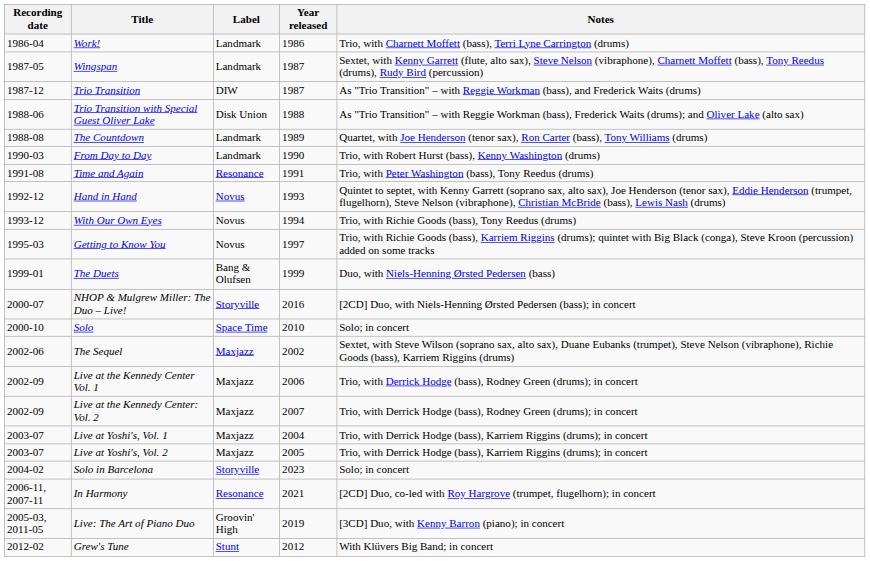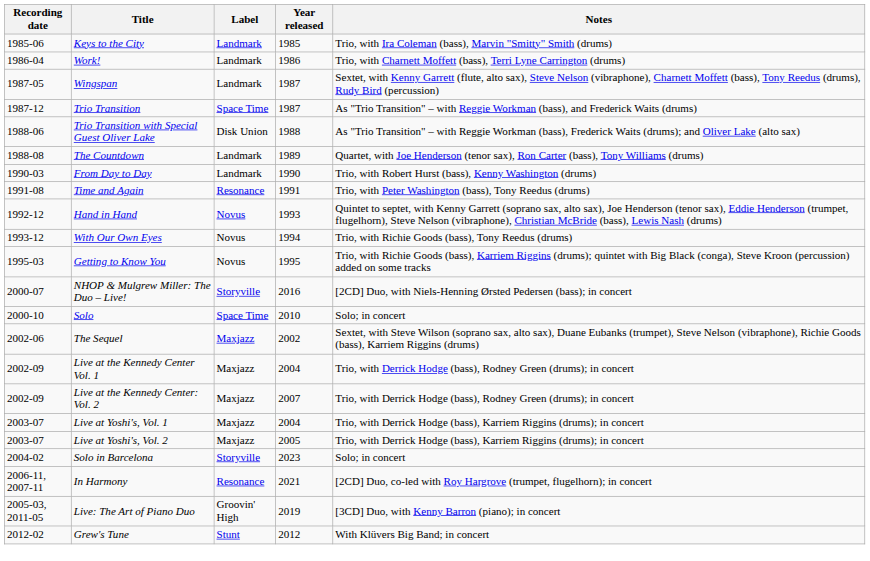 <table class="wikitable sortable">
 <tr>
 <th>Recording date</th>
 <th>Title</th>
 <th>Label</th>
 <th>Year released</th>
 <th>Notes</th>
+</tr>
+<tr>
+<td>1985-06</td>
+<td><em><a href='#'>Keys to the City</a></em></td>
+<td><a href='#'>Landmark</a></td>
+<td>1985</td>
+<td>Trio, with <a href='#'>Ira Coleman</a> (bass), <a href='#'>Marvin "Smitty" Smith</a> (drums)</td>
 </tr>
 <tr>
 <td>1986-04</td>
 <td><em><a href='#'>Work!</a></em></td>
 <td>Landmark</td>
 <td>1986</td>
 <td>Trio, with <a href='#'>Charnett Moffett</a> (bass), <a href='#'>Terri Lyne Carrington</a> (drums)</td>
 </tr>
 <tr>
 <td>1987-05</td>
 <td><em><a href='#'>Wingspan</a></em></td>
 <td>Landmark</td>
 <td>1987</td>
 <td>Sextet, with <a href='#'>Kenny Garrett</a> (flute, alto sax), <a href='#'>Steve Nelson</a> (vibraphone), <a href='#'>Charnett Moffett</a> (bass), <a href='#'>Tony Reedus</a> (drums), <a href='#'>Rudy Bird</a> (percussion)</td>
 </tr>
 <tr>
 <td>1987-12</td>
 <td><em><a href='#'>Trio Transition</a></em></td>
-<td>DIW</td>
+<td><a href='#'>Space Time</a></td>
 <td>1987</td>
 <td>As "Trio Transition" – with <a href='#'>Reggie Workman</a> (bass), and Frederick Waits (drums)</td>
 </tr>
 <tr>
 <td>1988-06</td>
 <td><em><a href='#'>Trio Transition with Special Guest Oliver Lake</a></em></td>
 <td>Disk Union</td>
 <td>1988</td>
 <td>As "Trio Transition" – with Reggie Workman (bass), Frederick Waits (drums); and <a href='#'>Oliver Lake</a> (alto sax)</td>
 </tr>
 <tr>
 <td>1988-08</td>
 <td><em><a href='#'>The Countdown</a></em></td>
 <td>Landmark</td>
 <td>1989</td>
 <td>Quartet, with <a href='#'>Joe Henderson</a> (tenor sax), <a href='#'>Ron Carter</a> (bass), <a href='#'>Tony Williams</a> (drums)</td>
 </tr>
 <tr>
 <td>1990-03</td>
 <td><em><a href='#'>From Day to Day</a></em></td>
 <td>Landmark</td>
 <td>1990</td>
 <td>Trio, with Robert Hurst (bass), <a href='#'>Kenny Washington</a> (drums)</td>
 </tr>
 <tr>
 <td>1991-08</td>
 <td><em><a href='#'>Time and Again</a></em></td>
 <td><a href='#'>Resonance</a></td>
 <td>1991</td>
 <td>Trio, with <a href='#'>Peter Washington</a> (bass), Tony Reedus (drums)</td>
 </tr>
 <tr>
 <td>1992-12</td>
 <td><em><a href='#'>Hand in Hand</a></em></td>
 <td><a href='#'>Novus</a></td>
 <td>1993</td>
 <td>Quintet to septet, with Kenny Garrett (soprano sax, alto sax), Joe Henderson (tenor sax), <a href='#'>Eddie Henderson</a> (trumpet, flugelhorn), Steve Nelson (vibraphone), <a href='#'>Christian McBride</a> (bass), <a href='#'>Lewis Nash</a> (drums)</td>
 </tr>
 <tr>
 <td>1993-12</td>
 <td><em><a href='#'>With Our Own Eyes</a></em></td>
 <td>Novus</td>
 <td>1994</td>
 <td>Trio, with Richie Goods (bass), Tony Reedus (drums)</td>
 </tr>
 <tr>
 <td>1995-03</td>
 <td><em><a href='#'>Getting to Know You</a></em></td>
 <td>Novus</td>
-<td>1997</td>
+<td>1995</td>
 <td>Trio, with Richie Goods (bass), <a href='#'>Karriem Riggins</a> (drums); quintet with Big Black (conga), Steve Kroon (percussion) added on some tracks</td>
-</tr>
-<tr>
-<td>1999-01</td>
-<td><em><a href='#'>The Duets</a></em></td>
-<td>Bang & Olufsen</td>
-<td>1999</td>
-<td>Duo, with <a href='#'>Niels-Henning Ørsted Pedersen</a> (bass)</td>
 </tr>
 <tr>
 <td>2000-07</td>
 <td><em>NHOP & Mulgrew Miller: The Duo – Live!</em></td>
 <td><a href='#'>Storyville</a></td>
 <td>2016</td>
 <td>[2CD] Duo, with Niels-Henning Ørsted Pedersen (bass); in concert</td>
 </tr>
 <tr>
 <td>2000-10</td>
 <td><em><a href='#'>Solo</a></em></td>
 <td><a href='#'>Space Time</a></td>
 <td>2010</td>
 <td>Solo; in concert</td>
 </tr>
 <tr>
 <td>2002-06</td>
 <td><em>The Sequel</em></td>
 <td><a href='#'>Maxjazz</a></td>
 <td>2002</td>
 <td>Sextet, with Steve Wilson (soprano sax, alto sax), Duane Eubanks (trumpet), Steve Nelson (vibraphone), Richie Goods (bass), Karriem Riggins (drums)</td>
 </tr>
 <tr>
 <td>2002-09</td>
 <td><em>Live at the Kennedy Center Vol. 1</em></td>
 <td>Maxjazz</td>
-<td>2006</td>
+<td>2004</td>
 <td>Trio, with <a href='#'>Derrick Hodge</a> (bass), Rodney Green (drums); in concert</td>
 </tr>
 <tr>
 <td>2002-09</td>
 <td><em>Live at the Kennedy Center: Vol. 2</em></td>
 <td>Maxjazz</td>
 <td>2007</td>
 <td>Trio, with Derrick Hodge (bass), Rodney Green (drums); in concert</td>
 </tr>
 <tr>
 <td>2003-07</td>
 <td><em>Live at Yoshi's, Vol. 1</em></td>
 <td>Maxjazz</td>
 <td>2004</td>
 <td>Trio, with Derrick Hodge (bass), Karriem Riggins (drums); in concert</td>
 </tr>
 <tr>
 <td>2003-07</td>
 <td><em>Live at Yoshi's, Vol. 2</em></td>
 <td>Maxjazz</td>
 <td>2005</td>
 <td>Trio, with Derrick Hodge (bass), Karriem Riggins (drums); in concert</td>
 </tr>
 <tr>
 <td>2004-02</td>
 <td><em>Solo in Barcelona</em></td>
 <td><a href='#'>Storyville</a></td>
 <td>2023</td>
 <td>Solo; in concert</td>
 </tr>
 <tr>
 <td>2006-11, <br>2007-11</td>
 <td><em>In Harmony</em></td>
 <td><a href='#'>Resonance</a></td>
 <td>2021</td>
 <td>[2CD] Duo, co-led with <a href='#'>Roy Hargrove</a> (trumpet, flugelhorn); in concert</td>
 </tr>
 <tr>
 <td>2005-03, <br>2011-05</td>
 <td><em>Live: The Art of Piano Duo</em></td>
 <td>Groovin' High</td>
 <td>2019</td>
 <td>[3CD] Duo, with <a href='#'>Kenny Barron</a> (piano); in concert</td>
 </tr>
 <tr>
 <td>2012-02</td>
 <td><em>Grew's Tune</em></td>
 <td><a href='#'>Stunt</a></td>
 <td>2012</td>
 <td>With Klüvers Big Band; in concert</td>
 </tr>
 </table>
